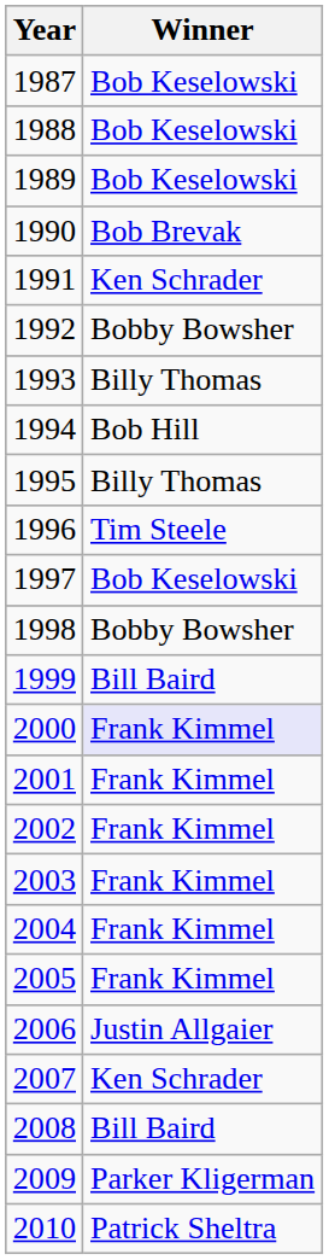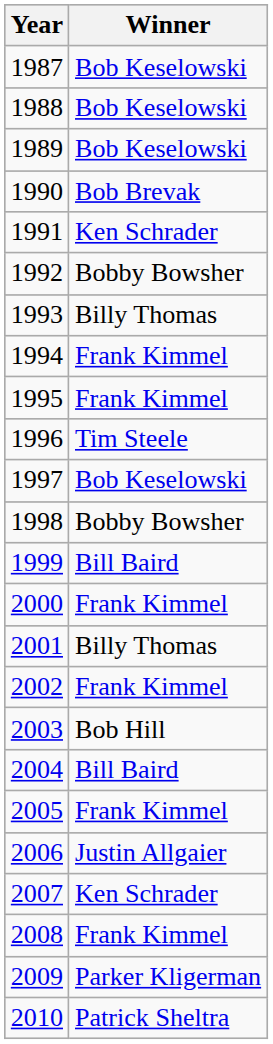 <table class="wikitable">
 <tr>
 <th>Year</th>
 <th>Winner</th>
 </tr>
 <tr>
 <td>1987</td>
 <td><a href='#'>Bob Keselowski</a></td>
 </tr>
 <tr>
 <td>1988</td>
 <td><a href='#'>Bob Keselowski</a></td>
 </tr>
 <tr>
 <td>1989</td>
 <td><a href='#'>Bob Keselowski</a></td>
 </tr>
 <tr>
 <td>1990</td>
 <td><a href='#'>Bob Brevak</a></td>
 </tr>
 <tr>
 <td>1991</td>
 <td><a href='#'>Ken Schrader</a></td>
 </tr>
 <tr>
 <td>1992</td>
 <td>Bobby Bowsher</td>
 </tr>
 <tr>
 <td>1993</td>
 <td>Billy Thomas</td>
 </tr>
 <tr>
 <td>1994</td>
-<td>Bob Hill</td>
+<td><a href='#'>Frank Kimmel</a></td>
 </tr>
 <tr>
 <td>1995</td>
-<td>Billy Thomas</td>
+<td><a href='#'>Frank Kimmel</a></td>
 </tr>
 <tr>
 <td>1996</td>
 <td><a href='#'>Tim Steele</a></td>
 </tr>
 <tr>
 <td>1997</td>
 <td><a href='#'>Bob Keselowski</a></td>
 </tr>
 <tr>
 <td>1998</td>
 <td>Bobby Bowsher</td>
 </tr>
 <tr>
 <td><a href='#'>1999</a></td>
 <td><a href='#'>Bill Baird</a></td>
 </tr>
 <tr>
 <td><a href='#'>2000</a></td>
-<td style="background: lavender;"><a href='#'>Frank Kimmel</a></td>
+<td><a href='#'>Frank Kimmel</a></td>
 </tr>
 <tr>
 <td><a href='#'>2001</a></td>
-<td><a href='#'>Frank Kimmel</a></td>
+<td>Billy Thomas</td>
 </tr>
 <tr>
 <td><a href='#'>2002</a></td>
 <td><a href='#'>Frank Kimmel</a></td>
 </tr>
 <tr>
 <td><a href='#'>2003</a></td>
-<td><a href='#'>Frank Kimmel</a></td>
+<td>Bob Hill</td>
 </tr>
 <tr>
 <td><a href='#'>2004</a></td>
-<td><a href='#'>Frank Kimmel</a></td>
+<td><a href='#'>Bill Baird</a></td>
 </tr>
 <tr>
 <td><a href='#'>2005</a></td>
 <td><a href='#'>Frank Kimmel</a></td>
 </tr>
 <tr>
 <td><a href='#'>2006</a></td>
 <td><a href='#'>Justin Allgaier</a></td>
 </tr>
 <tr>
 <td><a href='#'>2007</a></td>
 <td><a href='#'>Ken Schrader</a></td>
 </tr>
 <tr>
 <td><a href='#'>2008</a></td>
-<td><a href='#'>Bill Baird</a></td>
+<td><a href='#'>Frank Kimmel</a></td>
 </tr>
 <tr>
 <td><a href='#'>2009</a></td>
 <td><a href='#'>Parker Kligerman</a></td>
 </tr>
 <tr>
 <td><a href='#'>2010</a></td>
 <td><a href='#'>Patrick Sheltra</a></td>
 </tr>
 </table>
